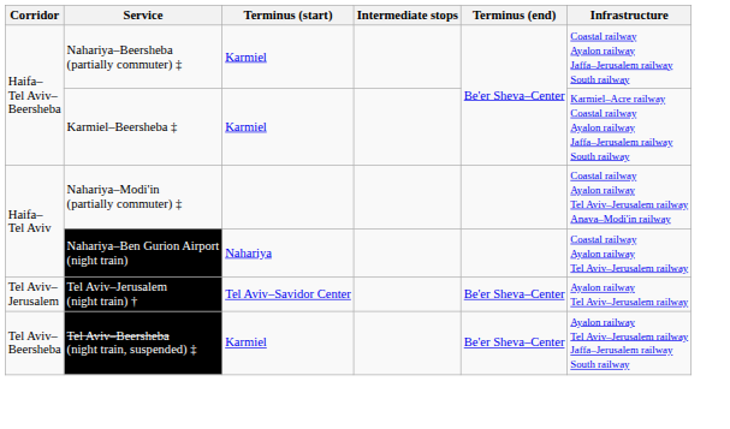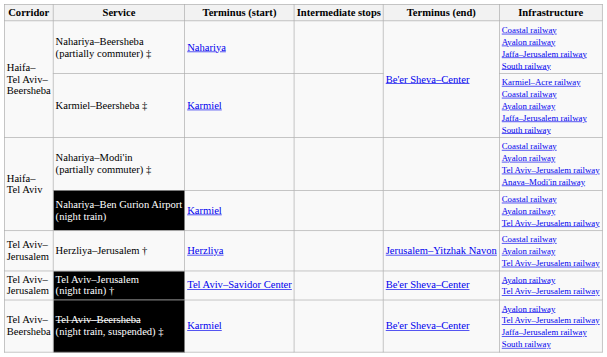 <table class="wikitable">
 <tr>
 <th>Corridor</th>
 <th>Service</th>
 <th>Terminus (start)</th>
 <th>Intermediate stops</th>
 <th>Terminus (end)</th>
 <th>Infrastructure</th>
 </tr>
 <tr>
 <td rowspan="2">Haifa–<br>Tel Aviv–<br>Beersheba</td>
 <td>Nahariya–Beersheba<br>(partially commuter) ‡</td>
-<td><a href='#'>Karmiel</a></td>
+<td><a href='#'>Nahariya</a></td>
 <td></td>
 <td rowspan="2"><a href='#'>Be'er Sheva–Center</a></td>
 <td><small><a href='#'>Coastal railway</a><br><a href='#'>Ayalon railway</a><br><a href='#'>Jaffa–Jerusalem railway</a><br><a href='#'>South railway</a></small></td>
 </tr>
 <tr>
 <td>Karmiel–Beersheba ‡</td>
 <td><a href='#'>Karmiel</a></td>
 <td></td>
 <td><small><a href='#'>Karmiel–Acre railway</a><br><a href='#'>Coastal railway</a><br><a href='#'>Ayalon railway</a><br><a href='#'>Jaffa–Jerusalem railway</a><br><a href='#'>South railway</a></small></td>
 </tr>
 <tr>
 <td rowspan="2">Haifa–<br>Tel Aviv</td>
 <td>Nahariya–Modi'in<br>(partially commuter) ‡</td>
 <td></td>
 <td></td>
 <td></td>
 <td><small><a href='#'>Coastal railway</a><br><a href='#'>Ayalon railway</a><br><a href='#'>Tel Aviv–Jerusalem railway</a><br><a href='#'>Anava–Modi'in railway</a></small></td>
 </tr>
 <tr>
 <td style="background: black; color: white">Nahariya–Ben Gurion Airport<br>(night train)</td>
-<td><a href='#'>Nahariya</a></td>
+<td><a href='#'>Karmiel</a></td>
 <td></td>
 <td></td>
+<td><small><a href='#'>Coastal railway</a><br><a href='#'>Ayalon railway</a><br><a href='#'>Tel Aviv–Jerusalem railway</a></small></td>
+</tr>
+<tr>
+<td>Tel Aviv–<br>Jerusalem</td>
+<td>Herzliya–Jerusalem †</td>
+<td><a href='#'>Herzliya</a></td>
+<td></td>
+<td><a href='#'>Jerusalem–Yitzhak Navon</a></td>
 <td><small><a href='#'>Coastal railway</a><br><a href='#'>Ayalon railway</a><br><a href='#'>Tel Aviv–Jerusalem railway</a></small></td>
 </tr>
 <tr>
 <td>Tel Aviv–<br>Jerusalem</td>
 <td style="background: black; color: white">Tel Aviv–Jerusalem<br>(night train) †</td>
 <td><a href='#'>Tel Aviv–Savidor Center</a></td>
 <td></td>
 <td><a href='#'>Be'er Sheva–Center</a></td>
 <td><small><a href='#'>Ayalon railway</a><br><a href='#'>Tel Aviv–Jerusalem railway</a></small></td>
 </tr>
 <tr>
 <td>Tel Aviv–<br>Beersheba</td>
 <td style="background: black; color: white"><s>Tel Aviv–Beersheba</s><br>(night train, suspended) ‡</td>
 <td><a href='#'>Karmiel</a></td>
 <td></td>
 <td><a href='#'>Be'er Sheva–Center</a></td>
 <td><small><a href='#'>Ayalon railway</a><br><a href='#'>Tel Aviv–Jerusalem railway</a><br><a href='#'>Jaffa–Jerusalem railway</a><br><a href='#'>South railway</a></small></td>
 </tr>
 </table>
